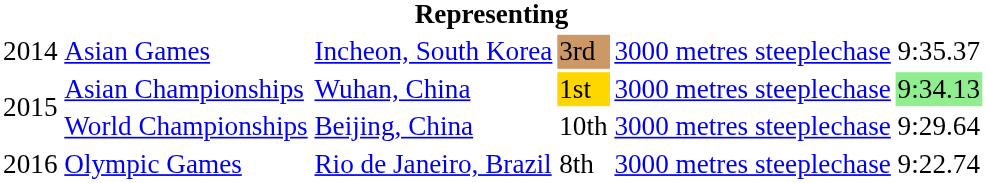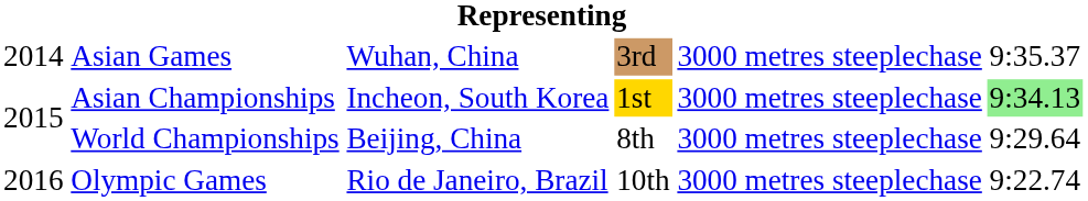 <table>
 <tr>
 <th colspan="6">Representing </th>
 </tr>
 <tr>
 <td>2014</td>
 <td><a href='#'>Asian Games</a></td>
-<td><a href='#'>Incheon, South Korea</a></td>
+<td><a href='#'>Wuhan, China</a></td>
 <td style="background:#c96;">3rd</td>
 <td><a href='#'>3000 metres steeplechase</a></td>
 <td>9:35.37</td>
 </tr>
 <tr>
 <td rowspan=2>2015</td>
 <td><a href='#'>Asian Championships</a></td>
-<td><a href='#'>Wuhan, China</a></td>
+<td><a href='#'>Incheon, South Korea</a></td>
 <td bgcolor=gold>1st</td>
 <td><a href='#'>3000 metres steeplechase</a></td>
 <td style="background: lightgreen;">9:34.13</td>
 </tr>
 <tr>
 <td><a href='#'>World Championships</a></td>
 <td><a href='#'>Beijing, China</a></td>
-<td>10th</td>
+<td>8th</td>
 <td><a href='#'>3000 metres steeplechase</a></td>
 <td>9:29.64</td>
 </tr>
 <tr>
 <td>2016</td>
 <td><a href='#'>Olympic Games</a></td>
 <td><a href='#'>Rio de Janeiro, Brazil</a></td>
-<td>8th</td>
+<td>10th</td>
 <td><a href='#'>3000 metres steeplechase</a></td>
 <td>9:22.74</td>
 </tr>
 </table>
